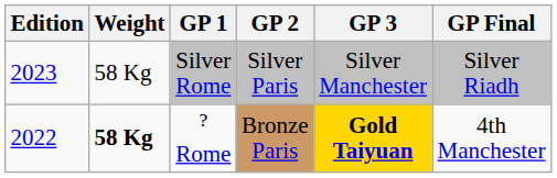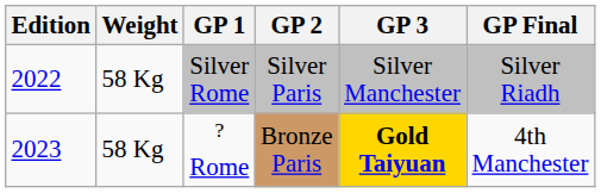 <table class="wikitable sortable">
 <tr>
 <th>Edition</th>
 <th>Weight</th>
 <th>GP 1</th>
 <th>GP 2</th>
 <th>GP 3</th>
 <th>GP Final</th>
 </tr>
 <tr>
-<td><a href='#'>2023</a></td>
+<td><a href='#'>2022</a></td>
 <td>58 Kg</td>
 <td bgcolor="silver" align="center">Silver<br>  <a href='#'>Rome</a></td>
 <td bgcolor="silver" align="center">Silver<br>  <a href='#'>Paris</a></td>
 <td bgcolor="silver" align="center">Silver<br>  <a href='#'>Manchester</a></td>
 <td bgcolor="silver" align="center">Silver<br>  <a href='#'>Riadh</a></td>
 </tr>
 <tr>
-<td><a href='#'>2022</a></td>
-<td><strong>58 Kg</strong></td>
+<td><a href='#'>2023</a></td>
+<td>58 Kg</td>
 <td align="center"><sup>?</sup><br>  <a href='#'>Rome</a></td>
 <td bgcolor="cc9966" align="center">Bronze<br> <a href='#'>Paris</a></td>
 <td bgcolor="Gold" align="center"><strong>Gold <br>  <a href='#'>Taiyuan</a></strong></td>
 <td align="center">4th<br>  <a href='#'>Manchester</a></td>
 </tr>
 </table>
